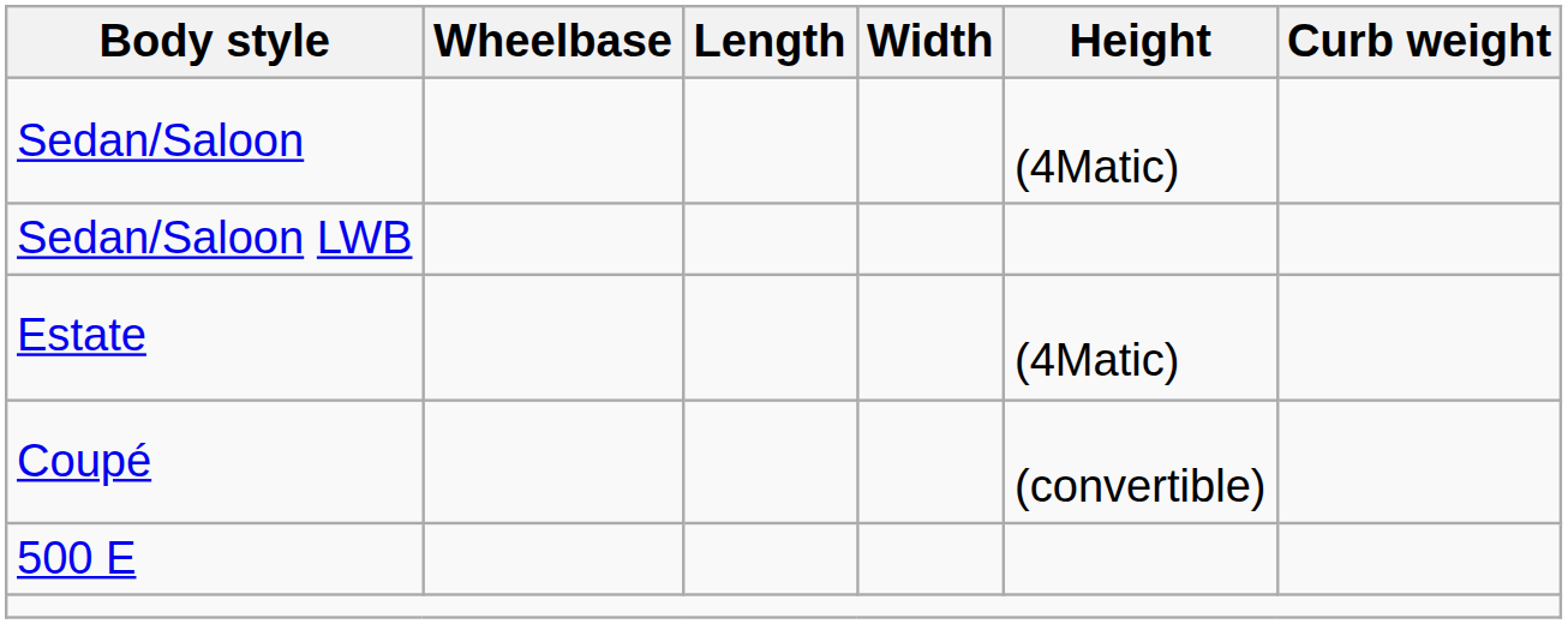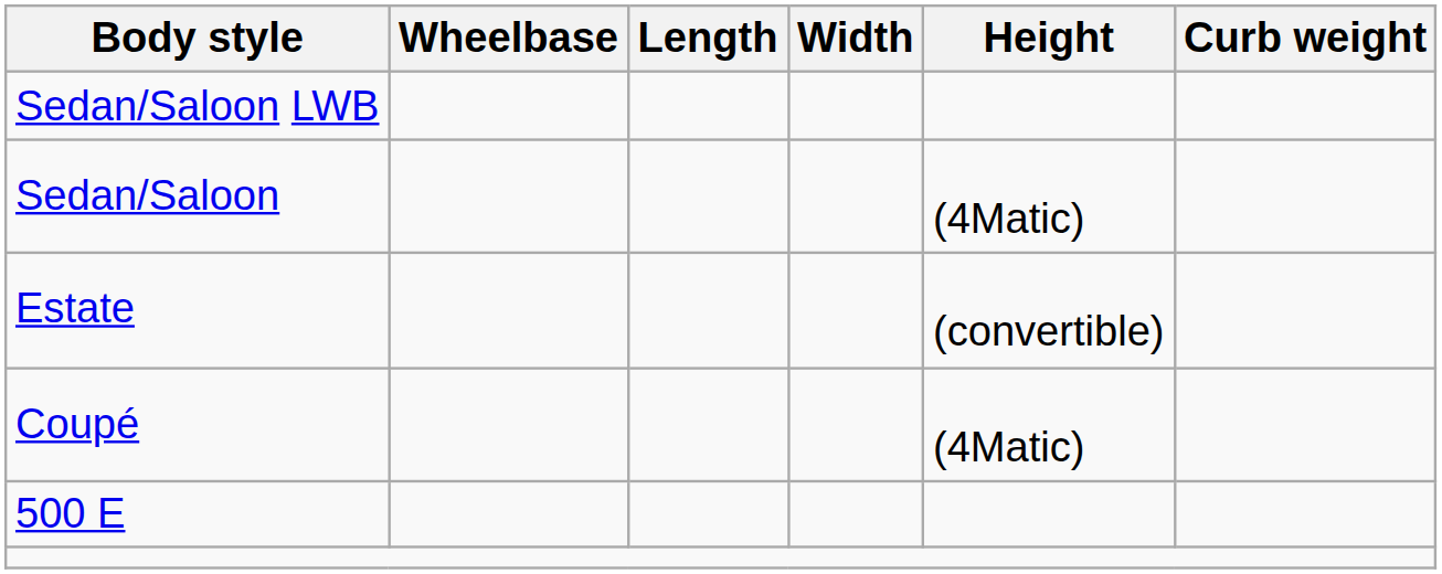 <table class="wikitable">
 <tr>
 <th>Body style</th>
 <th>Wheelbase</th>
 <th>Length</th>
 <th>Width</th>
 <th>Height</th>
 <th>Curb weight</th>
 </tr>
 <tr>
+<td><a href='#'>Sedan/Saloon</a> <a href='#'>LWB</a></td>
+<td></td>
+<td></td>
+<td></td>
+<td></td>
+<td></td>
+</tr>
+<tr>
 <td><a href='#'>Sedan/Saloon</a></td>
 <td></td>
 <td></td>
 <td></td>
 <td><br> (4Matic)</td>
 <td></td>
 </tr>
 <tr>
-<td><a href='#'>Sedan/Saloon</a> <a href='#'>LWB</a></td>
-<td></td>
-<td></td>
-<td></td>
-<td></td>
-<td></td>
-</tr>
-<tr>
 <td><a href='#'>Estate</a></td>
 <td></td>
 <td></td>
 <td></td>
-<td><br> (4Matic)</td>
+<td><br> (convertible)</td>
 <td></td>
 </tr>
 <tr>
 <td><a href='#'>Coupé</a></td>
 <td></td>
 <td></td>
 <td></td>
-<td><br> (convertible)</td>
+<td><br> (4Matic)</td>
 <td></td>
 </tr>
 <tr>
 <td><a href='#'>500 E</a></td>
 <td></td>
 <td></td>
 <td></td>
 <td></td>
 <td></td>
 </tr>
 <tr>
 <td colspan="6" style="text-align:center;"></td>
 </tr>
 </table>
